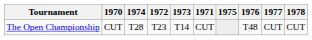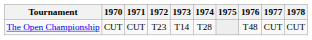 <table class="wikitable" style="font-size:95%;text-align:center;">
 <tr>
 <th>Tournament</th>
 <th>1970</th>
-<th>1974</th>
+<th>1971</th>
 <th>1972</th>
 <th>1973</th>
-<th>1971</th>
+<th>1974</th>
 <th>1975</th>
 <th>1976</th>
 <th>1977</th>
 <th>1978</th>
 </tr>
 <tr>
 <td><a href='#'>The Open Championship</a></td>
 <td>CUT</td>
-<td>T28</td>
+<td>CUT</td>
 <td>T23</td>
 <td>T14</td>
-<td>CUT</td>
+<td>T28</td>
 <td style="background:#eeeeee;"></td>
 <td>T48</td>
 <td>CUT</td>
 <td>CUT</td>
 </tr>
 </table>
